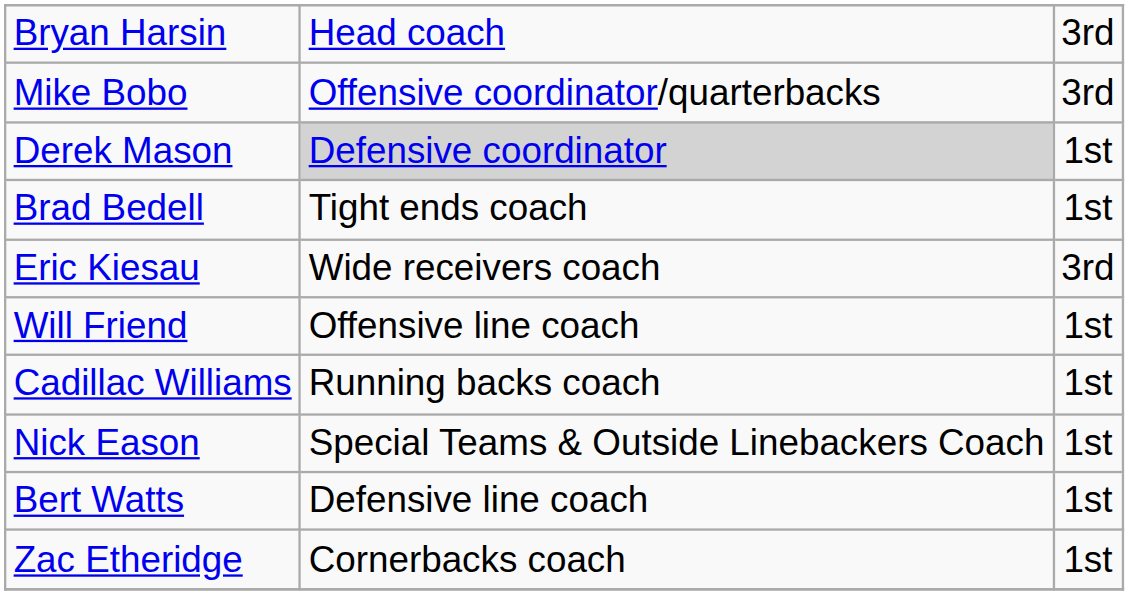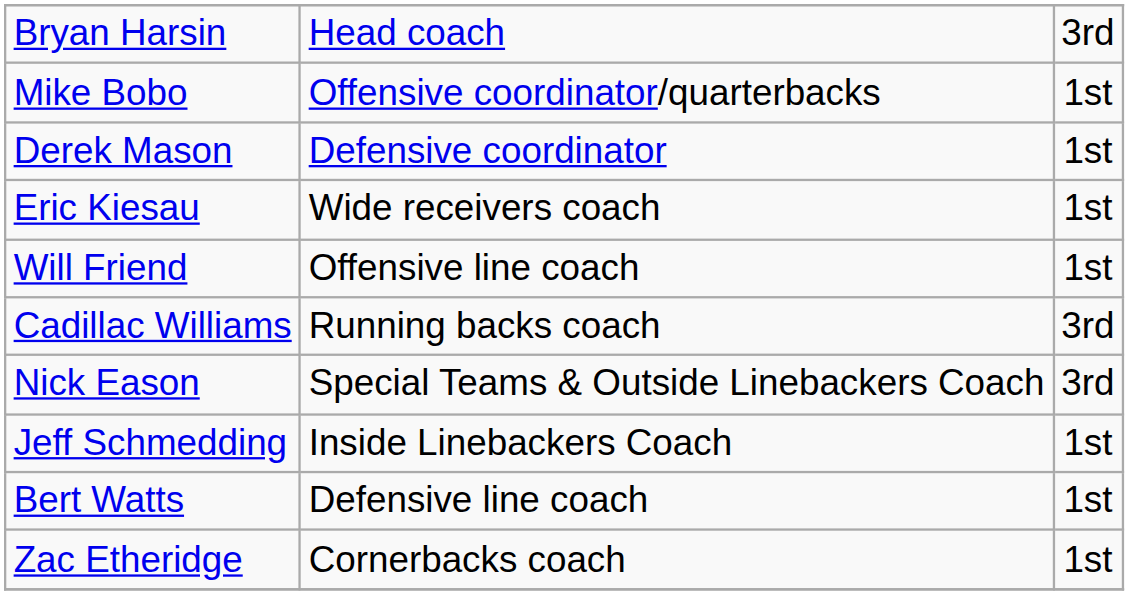 <table class="wikitable">
 <tr>
 </tr>
 <tr>
 <td><a href='#'>Bryan Harsin</a></td>
 <td><a href='#'>Head coach</a></td>
 <td align=center>3rd</td>
 </tr>
 <tr>
 <td><a href='#'>Mike Bobo</a></td>
 <td><a href='#'>Offensive coordinator</a>/quarterbacks</td>
-<td align=center>3rd</td>
+<td align=center>1st</td>
 </tr>
 <tr>
 <td><a href='#'>Derek Mason</a></td>
-<td style="background: lightgrey;"><a href='#'>Defensive coordinator</a></td>
-<td align=center>1st</td>
-</tr>
-<tr>
-<td><a href='#'>Brad Bedell</a></td>
-<td>Tight ends coach</td>
+<td><a href='#'>Defensive coordinator</a></td>
 <td align=center>1st</td>
 </tr>
 <tr>
 <td><a href='#'>Eric Kiesau</a></td>
 <td>Wide receivers coach</td>
-<td align=center>3rd</td>
+<td align=center>1st</td>
 </tr>
 <tr>
 <td><a href='#'>Will Friend</a></td>
 <td>Offensive line coach</td>
 <td align=center>1st</td>
 </tr>
 <tr>
 <td><a href='#'>Cadillac Williams</a></td>
 <td>Running backs coach</td>
-<td align=center>1st</td>
+<td align=center>3rd</td>
 </tr>
 <tr>
 <td><a href='#'>Nick Eason</a></td>
 <td>Special Teams & Outside Linebackers Coach</td>
+<td align=center>3rd</td>
+</tr>
+<tr>
+<td><a href='#'>Jeff Schmedding</a></td>
+<td>Inside Linebackers Coach</td>
 <td align=center>1st</td>
 </tr>
 <tr>
 <td><a href='#'>Bert Watts</a></td>
 <td>Defensive line coach</td>
 <td align=center>1st</td>
 </tr>
 <tr>
 <td><a href='#'>Zac Etheridge</a></td>
 <td>Cornerbacks coach</td>
 <td align=center>1st</td>
 </tr>
 <tr>
 </tr>
 </table>
